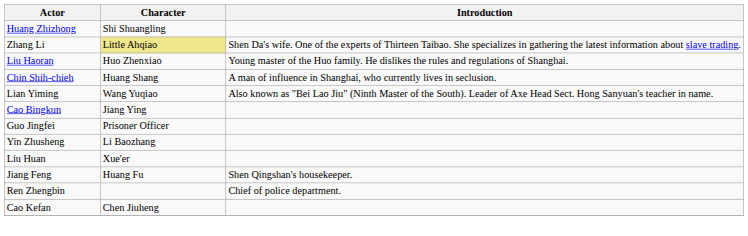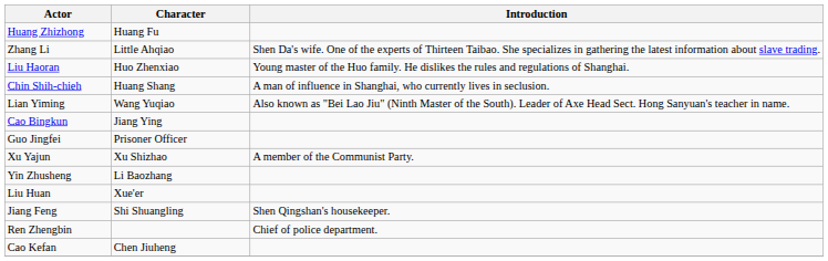 <table class="wikitable">
 <tr>
 <th style="width:13%">Actor</th>
 <th style="width:17%">Character</th>
 <th>Introduction</th>
 </tr>
 <tr>
 <td><a href='#'>Huang Zhizhong</a></td>
-<td>Shi Shuangling</td>
+<td>Huang Fu</td>
 <td></td>
 </tr>
 <tr>
 <td>Zhang Li</td>
-<td style="background: khaki;">Little Ahqiao</td>
+<td>Little Ahqiao</td>
 <td>Shen Da's wife. One of the experts of Thirteen Taibao. She specializes in gathering the latest information about <a href='#'>slave trading</a>.</td>
 </tr>
 <tr>
 <td><a href='#'>Liu Haoran</a></td>
 <td>Huo Zhenxiao</td>
 <td>Young master of the Huo family. He dislikes the rules and regulations of Shanghai.</td>
 </tr>
 <tr>
 <td><a href='#'>Chin Shih-chieh</a></td>
 <td>Huang Shang</td>
 <td>A man of influence in Shanghai, who currently lives in seclusion.</td>
 </tr>
 <tr>
 <td>Lian Yiming</td>
 <td>Wang Yuqiao</td>
 <td>Also known as "Bei Lao Jiu" (Ninth Master of the South). Leader of Axe Head Sect. Hong Sanyuan's teacher in name.</td>
 </tr>
 <tr>
 <td><a href='#'>Cao Bingkun</a></td>
 <td>Jiang Ying</td>
 <td></td>
 </tr>
 <tr>
 <td>Guo Jingfei</td>
 <td>Prisoner Officer</td>
 <td></td>
 </tr>
 <tr>
+<td>Xu Yajun</td>
+<td>Xu Shizhao</td>
+<td>A member of the Communist Party.</td>
+</tr>
+<tr>
 <td>Yin Zhusheng</td>
 <td>Li Baozhang</td>
 <td></td>
 </tr>
 <tr>
 <td>Liu Huan</td>
 <td>Xue'er</td>
 <td></td>
 </tr>
 <tr>
 <td>Jiang Feng</td>
-<td>Huang Fu</td>
+<td>Shi Shuangling</td>
 <td>Shen Qingshan's housekeeper.</td>
 </tr>
 <tr>
 <td>Ren Zhengbin</td>
 <td></td>
 <td>Chief of police department.</td>
 </tr>
 <tr>
 <td>Cao Kefan</td>
 <td>Chen Jiuheng</td>
 <td></td>
 </tr>
 <tr>
 </tr>
 </table>
